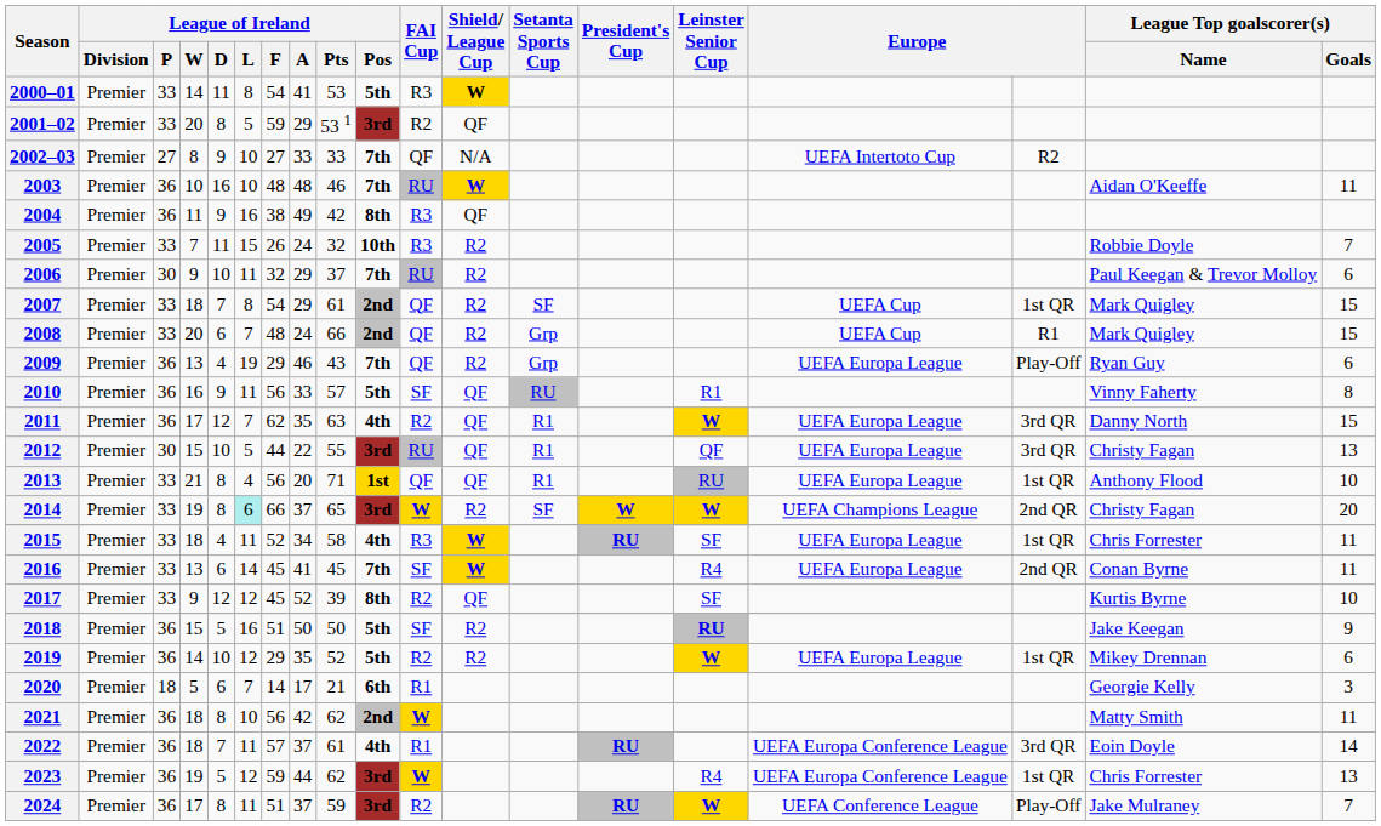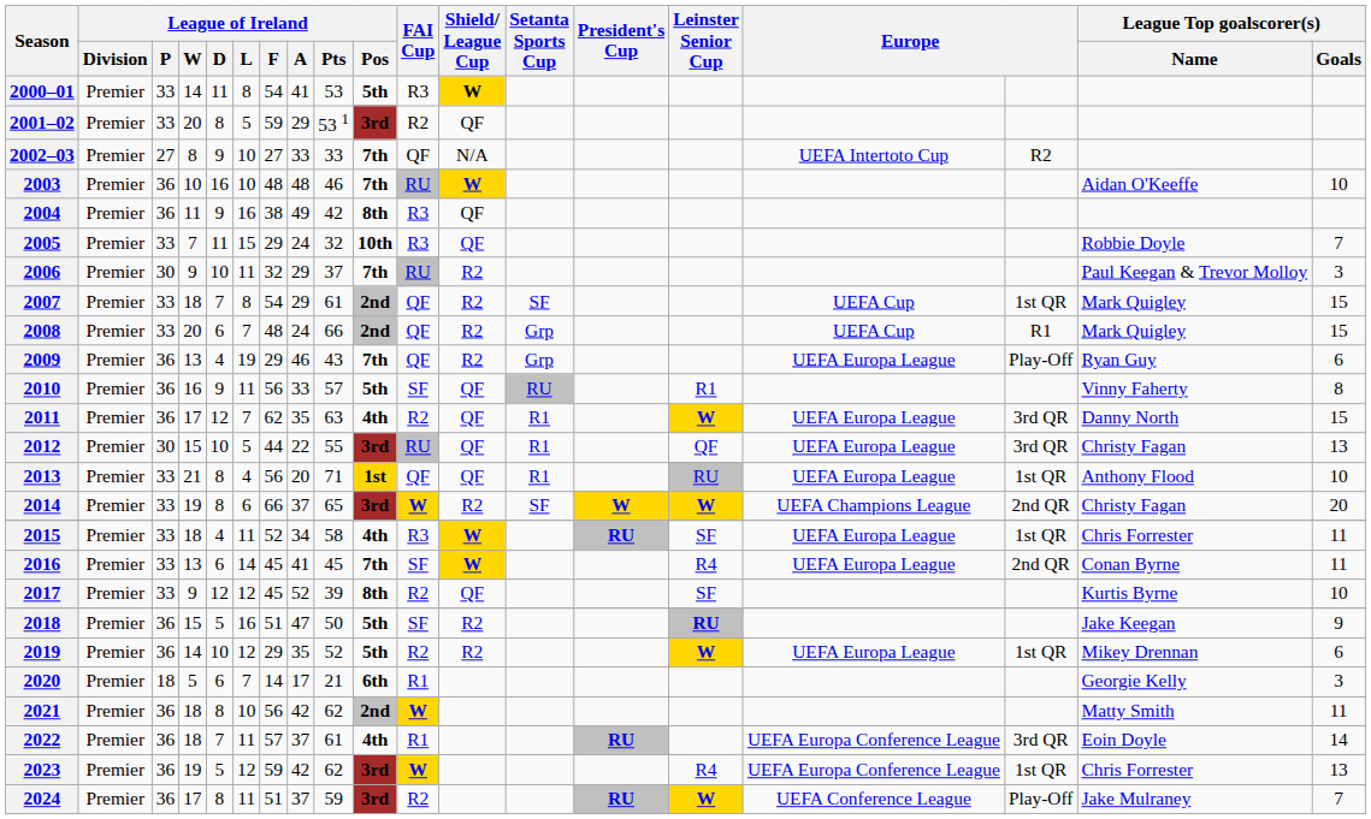 <table class="wikitable" style="text-align: center">
 <tr>
 <th rowspan=2>Season</th>
 <th colspan=9><a href='#'>League of Ireland</a></th>
 <th rowspan=2><a href='#'>FAI<br>Cup</a></th>
 <th rowspan=2><a href='#'>Shield</a>/<br><a href='#'>League<br>Cup</a></th>
 <th rowspan=2><a href='#'>Setanta <br>Sports <br>Cup</a></th>
 <th rowspan=2><a href='#'>President's <br>Cup</a></th>
 <th rowspan=2><a href='#'>Leinster <br>Senior<br> Cup</a></th>
 <th rowspan=2 colspan=2><a href='#'>Europe</a></th>
 <th colspan=2>League Top goalscorer(s)</th>
 </tr>
 <tr>
 <th>Division</th>
 <th>P</th>
 <th>W</th>
 <th>D</th>
 <th>L</th>
 <th>F</th>
 <th>A</th>
 <th>Pts</th>
 <th>Pos</th>
 <th>Name</th>
 <th>Goals</th>
 </tr>
 <tr>
 <th><a href='#'>2000–01</a></th>
 <td>Premier</td>
 <td>33</td>
 <td>14</td>
 <td>11</td>
 <td>8</td>
 <td>54</td>
 <td>41</td>
 <td>53</td>
 <td><strong>5th</strong></td>
 <td>R3</td>
 <td bgcolor=gold><strong>W</strong></td>
 <td></td>
 <td></td>
 <td></td>
 <td></td>
 <td></td>
 <td></td>
 <td></td>
 </tr>
 <tr>
 <th><a href='#'>2001–02</a></th>
 <td>Premier</td>
 <td>33</td>
 <td>20</td>
 <td>8</td>
 <td>5</td>
 <td>59</td>
 <td>29</td>
 <td>53 <sup>1</sup></td>
 <td bgcolor=brown><strong>3rd</strong></td>
 <td>R2</td>
 <td>QF</td>
 <td></td>
 <td></td>
 <td></td>
 <td></td>
 <td></td>
 <td></td>
 <td></td>
 </tr>
 <tr>
 <th><a href='#'>2002–03</a></th>
 <td>Premier</td>
 <td>27</td>
 <td>8</td>
 <td>9</td>
 <td>10</td>
 <td>27</td>
 <td>33</td>
 <td>33</td>
 <td><strong>7th</strong></td>
 <td>QF</td>
 <td>N/A</td>
 <td></td>
 <td></td>
 <td></td>
 <td><a href='#'>UEFA Intertoto Cup</a></td>
 <td>R2</td>
 <td></td>
 <td></td>
 </tr>
 <tr>
 <th><a href='#'>2003</a></th>
 <td>Premier</td>
 <td>36</td>
 <td>10</td>
 <td>16</td>
 <td>10</td>
 <td>48</td>
 <td>48</td>
 <td>46</td>
 <td><strong>7th</strong></td>
 <td bgcolor=silver><a href='#'>RU</a></td>
 <td bgcolor=gold><strong><a href='#'>W</a></strong></td>
 <td></td>
 <td></td>
 <td></td>
 <td></td>
 <td></td>
 <td align=left><a href='#'>Aidan O'Keeffe</a></td>
-<td>11</td>
+<td>10</td>
 </tr>
 <tr>
 <th><a href='#'>2004</a></th>
 <td>Premier</td>
 <td>36</td>
 <td>11</td>
 <td>9</td>
 <td>16</td>
 <td>38</td>
 <td>49</td>
 <td>42</td>
 <td><strong>8th</strong></td>
 <td><a href='#'>R3</a></td>
 <td>QF</td>
 <td></td>
 <td></td>
 <td></td>
 <td></td>
 <td></td>
 <td></td>
 <td></td>
 </tr>
 <tr>
 <th><a href='#'>2005</a></th>
 <td>Premier</td>
 <td>33</td>
 <td>7</td>
 <td>11</td>
 <td>15</td>
-<td>26</td>
+<td>29</td>
 <td>24</td>
 <td>32</td>
 <td><strong>10th</strong></td>
 <td><a href='#'>R3</a></td>
-<td><a href='#'>R2</a></td>
+<td><a href='#'>QF</a></td>
 <td></td>
 <td></td>
 <td></td>
 <td></td>
 <td></td>
 <td align=left><a href='#'>Robbie Doyle</a></td>
 <td>7</td>
 </tr>
 <tr>
 <th><a href='#'>2006</a></th>
 <td>Premier</td>
 <td>30</td>
 <td>9</td>
 <td>10</td>
 <td>11</td>
 <td>32</td>
 <td>29</td>
 <td>37</td>
 <td><strong>7th</strong></td>
 <td bgcolor=silver><a href='#'>RU</a></td>
 <td><a href='#'>R2</a></td>
 <td></td>
 <td></td>
 <td></td>
 <td></td>
 <td></td>
 <td align=left><a href='#'>Paul Keegan</a> & <a href='#'>Trevor Molloy</a></td>
-<td>6</td>
+<td>3</td>
 </tr>
 <tr>
 <th><a href='#'>2007</a></th>
 <td>Premier</td>
 <td>33</td>
 <td>18</td>
 <td>7</td>
 <td>8</td>
 <td>54</td>
 <td>29</td>
 <td>61</td>
 <td bgcolor=silver><strong>2nd</strong></td>
 <td><a href='#'>QF</a></td>
 <td><a href='#'>R2</a></td>
 <td><a href='#'>SF</a></td>
 <td></td>
 <td></td>
 <td><a href='#'>UEFA Cup</a></td>
 <td>1st QR</td>
 <td align=left><a href='#'>Mark Quigley</a></td>
 <td>15</td>
 </tr>
 <tr>
 <th><a href='#'>2008</a></th>
 <td>Premier</td>
 <td>33</td>
 <td>20</td>
 <td>6</td>
 <td>7</td>
 <td>48</td>
 <td>24</td>
 <td>66</td>
 <td bgcolor=silver><strong>2nd</strong></td>
 <td><a href='#'>QF</a></td>
 <td><a href='#'>R2</a></td>
 <td><a href='#'>Grp</a></td>
 <td></td>
 <td></td>
 <td><a href='#'>UEFA Cup</a></td>
 <td>R1</td>
 <td align=left><a href='#'>Mark Quigley</a></td>
 <td>15</td>
 </tr>
 <tr>
 <th><a href='#'>2009</a></th>
 <td>Premier</td>
 <td>36</td>
 <td>13</td>
 <td>4</td>
 <td>19</td>
 <td>29</td>
 <td>46</td>
 <td>43</td>
 <td><strong>7th</strong></td>
 <td><a href='#'>QF</a></td>
 <td><a href='#'>R2</a></td>
 <td><a href='#'>Grp</a></td>
 <td></td>
 <td></td>
 <td><a href='#'>UEFA Europa League</a></td>
 <td>Play-Off</td>
 <td align=left><a href='#'>Ryan Guy</a></td>
 <td>6</td>
 </tr>
 <tr>
 <th><a href='#'>2010</a></th>
 <td>Premier</td>
 <td>36</td>
 <td>16</td>
 <td>9</td>
 <td>11</td>
 <td>56</td>
 <td>33</td>
 <td>57</td>
 <td><strong>5th</strong></td>
 <td><a href='#'>SF</a></td>
 <td><a href='#'>QF</a></td>
 <td bgcolor=silver><a href='#'>RU</a></td>
 <td></td>
 <td><a href='#'>R1</a></td>
 <td></td>
 <td></td>
 <td align=left><a href='#'>Vinny Faherty</a></td>
 <td>8</td>
 </tr>
 <tr>
 <th><a href='#'>2011</a></th>
 <td>Premier</td>
 <td>36</td>
 <td>17</td>
 <td>12</td>
 <td>7</td>
 <td>62</td>
 <td>35</td>
 <td>63</td>
 <td><strong>4th</strong></td>
 <td><a href='#'>R2</a></td>
 <td><a href='#'>QF</a></td>
 <td><a href='#'>R1</a></td>
 <td></td>
 <td bgcolor=gold><strong><a href='#'>W</a></strong></td>
 <td><a href='#'>UEFA Europa League</a></td>
 <td>3rd QR</td>
 <td align=left><a href='#'>Danny North</a></td>
 <td>15</td>
 </tr>
 <tr>
 <th><a href='#'>2012</a></th>
 <td>Premier</td>
 <td>30</td>
 <td>15</td>
 <td>10</td>
 <td>5</td>
 <td>44</td>
 <td>22</td>
 <td>55</td>
 <td bgcolor=brown><strong>3rd</strong></td>
 <td bgcolor=silver><a href='#'>RU</a></td>
 <td><a href='#'>QF</a></td>
 <td><a href='#'>R1</a></td>
 <td></td>
 <td><a href='#'>QF</a></td>
 <td><a href='#'>UEFA Europa League</a></td>
 <td>3rd QR</td>
 <td align=left><a href='#'>Christy Fagan</a></td>
 <td>13</td>
 </tr>
 <tr>
 <th><a href='#'>2013</a></th>
 <td>Premier</td>
 <td>33</td>
 <td>21</td>
 <td>8</td>
 <td>4</td>
 <td>56</td>
 <td>20</td>
 <td>71</td>
 <td bgcolor=gold><strong>1st</strong></td>
 <td><a href='#'>QF</a></td>
 <td><a href='#'>QF</a></td>
 <td><a href='#'>R1</a></td>
 <td></td>
 <td bgcolor=silver><a href='#'>RU</a></td>
 <td><a href='#'>UEFA Europa League</a></td>
 <td>1st QR</td>
 <td align=left><a href='#'>Anthony Flood</a></td>
 <td>10</td>
 </tr>
 <tr>
 <th><a href='#'>2014</a></th>
 <td>Premier</td>
 <td>33</td>
 <td>19</td>
 <td>8</td>
-<td style="background: paleturquoise;">6</td>
+<td>6</td>
 <td>66</td>
 <td>37</td>
 <td>65</td>
 <td bgcolor=brown><strong>3rd</strong></td>
 <td bgcolor=gold><strong><a href='#'>W</a></strong></td>
 <td><a href='#'>R2</a></td>
 <td><a href='#'>SF</a></td>
 <td bgcolor=gold><strong><a href='#'>W</a></strong></td>
 <td bgcolor=gold><strong><a href='#'>W</a></strong></td>
 <td><a href='#'>UEFA Champions League</a></td>
 <td>2nd QR</td>
 <td align=left><a href='#'>Christy Fagan</a></td>
 <td>20</td>
 </tr>
 <tr>
 </tr>
 <tr>
 <th><a href='#'>2015</a></th>
 <td>Premier</td>
 <td>33</td>
 <td>18</td>
 <td>4</td>
 <td>11</td>
 <td>52</td>
 <td>34</td>
 <td>58</td>
 <td><strong>4th</strong></td>
 <td><a href='#'>R3</a></td>
 <td bgcolor=gold><strong><a href='#'>W</a></strong></td>
 <td></td>
 <td bgcolor=silver><strong><a href='#'>RU</a></strong></td>
 <td><a href='#'>SF</a></td>
 <td><a href='#'>UEFA Europa League</a></td>
 <td>1st QR</td>
 <td align=left><a href='#'>Chris Forrester</a></td>
 <td>11</td>
 </tr>
 <tr>
 <th><a href='#'>2016</a></th>
 <td>Premier</td>
 <td>33</td>
 <td>13</td>
 <td>6</td>
 <td>14</td>
 <td>45</td>
 <td>41</td>
 <td>45</td>
 <td><strong>7th</strong></td>
 <td><a href='#'>SF</a></td>
 <td bgcolor=gold><strong><a href='#'>W</a></strong></td>
 <td></td>
 <td></td>
 <td><a href='#'>R4</a></td>
 <td><a href='#'>UEFA Europa League</a></td>
 <td>2nd QR</td>
 <td align=left><a href='#'>Conan Byrne</a></td>
 <td>11</td>
 </tr>
 <tr>
 <th><a href='#'>2017</a></th>
 <td>Premier</td>
 <td>33</td>
 <td>9</td>
 <td>12</td>
 <td>12</td>
 <td>45</td>
 <td>52</td>
 <td>39</td>
 <td><strong>8th</strong></td>
 <td><a href='#'>R2</a></td>
 <td><a href='#'>QF</a></td>
 <td></td>
 <td></td>
 <td><a href='#'>SF</a></td>
 <td></td>
 <td></td>
 <td align=left><a href='#'>Kurtis Byrne</a></td>
 <td>10</td>
 </tr>
 <tr>
 </tr>
 <tr>
 <th><a href='#'>2018</a></th>
 <td>Premier</td>
 <td>36</td>
 <td>15</td>
 <td>5</td>
 <td>16</td>
 <td>51</td>
-<td>50</td>
+<td>47</td>
 <td>50</td>
 <td><strong>5th</strong></td>
 <td><a href='#'>SF</a></td>
 <td><a href='#'>R2</a></td>
 <td></td>
 <td></td>
 <td bgcolor=silver><strong><a href='#'>RU</a></strong></td>
 <td></td>
 <td></td>
 <td align=left><a href='#'>Jake Keegan</a></td>
 <td>9</td>
 </tr>
 <tr>
 <th><a href='#'>2019</a></th>
 <td>Premier</td>
 <td>36</td>
 <td>14</td>
 <td>10</td>
 <td>12</td>
 <td>29</td>
 <td>35</td>
 <td>52</td>
 <td><strong>5th</strong></td>
 <td><a href='#'>R2</a></td>
 <td><a href='#'>R2</a></td>
 <td></td>
 <td></td>
 <td bgcolor=gold><strong><a href='#'>W</a></strong></td>
 <td><a href='#'>UEFA Europa League</a></td>
 <td>1st QR</td>
 <td align=left><a href='#'>Mikey Drennan</a></td>
 <td>6</td>
 </tr>
 <tr>
 <th><a href='#'>2020</a></th>
 <td>Premier</td>
 <td>18</td>
 <td>5</td>
 <td>6</td>
 <td>7</td>
 <td>14</td>
 <td>17</td>
 <td>21</td>
 <td><strong>6th</strong></td>
 <td><a href='#'>R1</a></td>
 <td></td>
 <td></td>
 <td></td>
 <td></td>
 <td></td>
 <td></td>
 <td align=left><a href='#'>Georgie Kelly</a></td>
 <td>3</td>
 </tr>
 <tr>
 <th><a href='#'>2021</a></th>
 <td>Premier</td>
 <td>36</td>
 <td>18</td>
 <td>8</td>
 <td>10</td>
 <td>56</td>
 <td>42</td>
 <td>62</td>
 <td bgcolor=silver><strong>2nd</strong></td>
 <td bgcolor=gold><strong><a href='#'>W</a></strong></td>
 <td></td>
 <td></td>
 <td></td>
 <td></td>
 <td></td>
 <td></td>
 <td align=left><a href='#'>Matty Smith</a></td>
 <td>11</td>
 </tr>
 <tr>
 <th><a href='#'>2022</a></th>
 <td>Premier</td>
 <td>36</td>
 <td>18</td>
 <td>7</td>
 <td>11</td>
 <td>57</td>
 <td>37</td>
 <td>61</td>
 <td><strong>4th</strong></td>
 <td><a href='#'>R1</a></td>
 <td></td>
 <td></td>
 <td bgcolor=silver><strong><a href='#'>RU</a></strong></td>
 <td></td>
 <td><a href='#'>UEFA Europa Conference League</a></td>
 <td>3rd QR</td>
 <td align=left><a href='#'>Eoin Doyle</a></td>
 <td>14</td>
 </tr>
 <tr>
 <th><a href='#'>2023</a></th>
 <td>Premier</td>
 <td>36</td>
 <td>19</td>
 <td>5</td>
 <td>12</td>
 <td>59</td>
-<td>44</td>
+<td>42</td>
 <td>62</td>
 <td bgcolor=brown><strong>3rd</strong></td>
 <td bgcolor=gold><strong><a href='#'>W</a></strong></td>
 <td></td>
 <td></td>
 <td></td>
 <td><a href='#'>R4</a></td>
 <td><a href='#'>UEFA Europa Conference League</a></td>
 <td>1st QR</td>
 <td align=left><a href='#'>Chris Forrester</a></td>
 <td>13</td>
 </tr>
 <tr>
 <th><a href='#'>2024</a></th>
 <td>Premier</td>
 <td>36</td>
 <td>17</td>
 <td>8</td>
 <td>11</td>
 <td>51</td>
 <td>37</td>
 <td>59</td>
 <td bgcolor=brown><strong>3rd</strong></td>
 <td><a href='#'>R2</a></td>
 <td></td>
 <td></td>
 <td bgcolor=silver><strong><a href='#'>RU</a></strong></td>
 <td bgcolor=gold><strong><a href='#'>W</a></strong></td>
 <td><a href='#'>UEFA Conference League</a></td>
 <td>Play-Off</td>
 <td align=left><a href='#'>Jake Mulraney</a></td>
 <td>7</td>
 </tr>
 </table>
